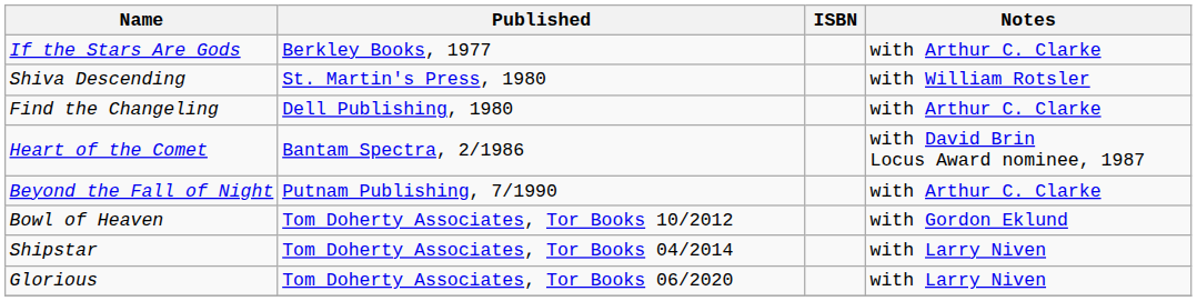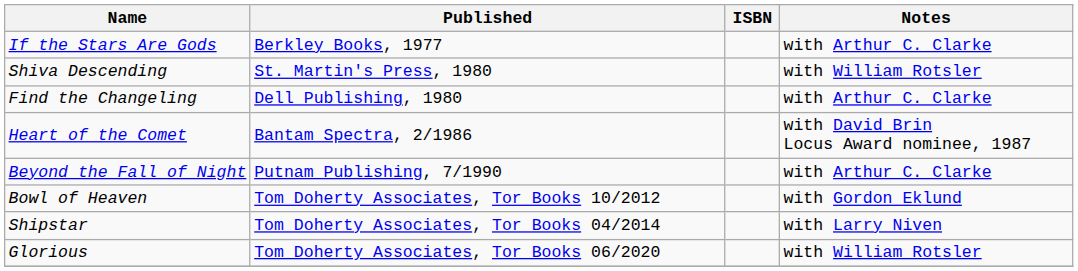 <table class="wikitable sortable" id="noveltable" border="1">
 <tr>
 <th Width=23%>Name</th>
 <th>Published</th>
 <th>ISBN</th>
 <th>Notes</th>
 </tr>
 <tr>
 <td><em><a href='#'>If the Stars Are Gods</a></em></td>
 <td><a href='#'>Berkley Books</a>, 1977</td>
 <td></td>
 <td>with <a href='#'>Arthur C. Clarke</a></td>
 </tr>
 <tr>
 <td><em>Shiva Descending</em></td>
 <td><a href='#'>St. Martin's Press</a>, 1980</td>
 <td></td>
 <td>with <a href='#'>William Rotsler</a></td>
 </tr>
 <tr>
 <td><em>Find the Changeling</em></td>
 <td><a href='#'>Dell Publishing</a>, 1980</td>
 <td></td>
 <td>with <a href='#'>Arthur C. Clarke</a></td>
 </tr>
 <tr>
 <td><em><a href='#'>Heart of the Comet</a></em></td>
 <td><a href='#'>Bantam Spectra</a>, 2/1986</td>
 <td></td>
 <td>with <a href='#'>David Brin</a><br>Locus Award nominee, 1987</td>
 </tr>
 <tr>
 <td><em><a href='#'>Beyond the Fall of Night</a></em></td>
 <td><a href='#'>Putnam Publishing</a>, 7/1990</td>
 <td></td>
 <td>with <a href='#'>Arthur C. Clarke</a></td>
 </tr>
 <tr>
 <td><em>Bowl of Heaven</em></td>
 <td><a href='#'>Tom Doherty Associates</a>, <a href='#'>Tor Books</a> 10/2012</td>
 <td></td>
 <td>with <a href='#'>Gordon Eklund</a></td>
 </tr>
 <tr>
 <td><em>Shipstar</em></td>
 <td><a href='#'>Tom Doherty Associates</a>, <a href='#'>Tor Books</a> 04/2014</td>
 <td></td>
 <td>with <a href='#'>Larry Niven</a></td>
 </tr>
 <tr>
 <td><em>Glorious</em></td>
 <td><a href='#'>Tom Doherty Associates</a>, <a href='#'>Tor Books</a> 06/2020</td>
 <td></td>
-<td>with <a href='#'>Larry Niven</a></td>
+<td>with <a href='#'>William Rotsler</a></td>
 </tr>
 <tr>
 </tr>
 </table>
